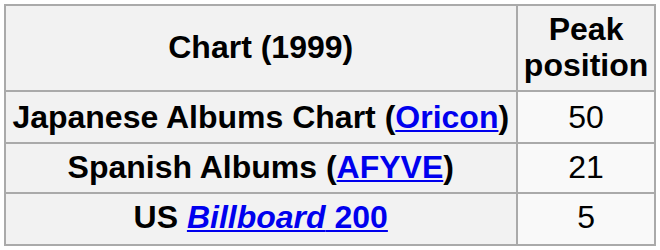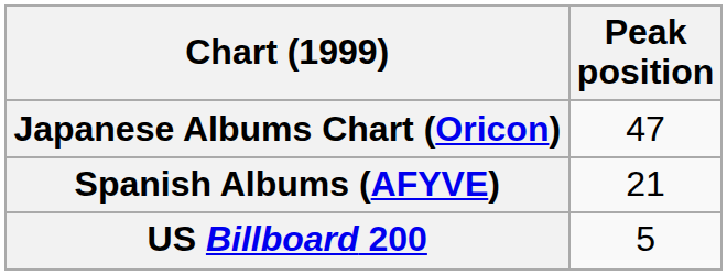 <table class="wikitable plainrowheaders sortable" style="text-align: center;">
 <tr>
 <th scope="col">Chart (1999)</th>
 <th scope="col">Peak<br>position</th>
 </tr>
 <tr>
 </tr>
 <tr>
 </tr>
 <tr>
 </tr>
 <tr>
 </tr>
 <tr>
 </tr>
 <tr>
 </tr>
 <tr>
 </tr>
 <tr>
 </tr>
 <tr>
 <th scope="row">Japanese Albums Chart (<a href='#'>Oricon</a>)</th>
-<td style="text-align:center;">50</td>
+<td style="text-align:center;">47</td>
 </tr>
 <tr>
 </tr>
 <tr>
 </tr>
 <tr>
 </tr>
 <tr>
 <th scope="row">Spanish Albums (<a href='#'>AFYVE</a>)</th>
 <td style="text-align:center;">21</td>
 </tr>
 <tr>
 </tr>
 <tr>
 <th scope="row">US <a href='#'><em>Billboard</em> 200</a></th>
 <td>5</td>
 </tr>
 </table>
